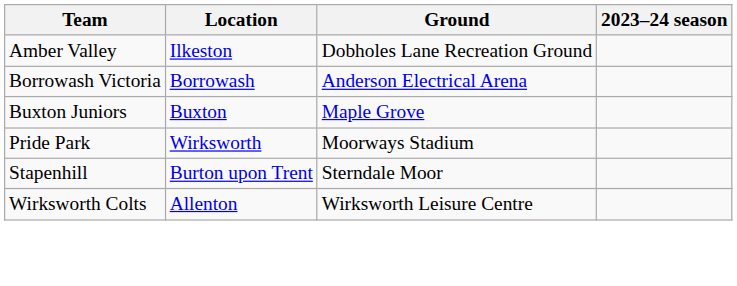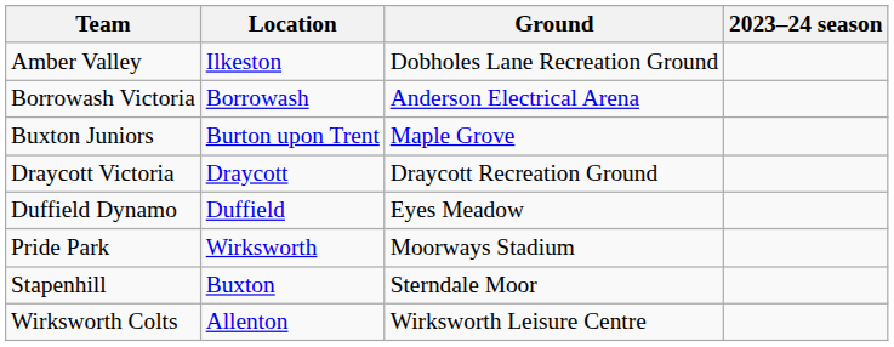 <table class="wikitable sortable">
 <tr>
 <th>Team</th>
 <th>Location</th>
 <th>Ground</th>
 <th data-sort-type="number">2023–24 season</th>
 </tr>
 <tr>
 <td>Amber Valley</td>
 <td><a href='#'>Ilkeston</a></td>
 <td>Dobholes Lane Recreation Ground</td>
 <td style="text-align:center"></td>
 </tr>
 <tr>
 <td>Borrowash Victoria</td>
 <td><a href='#'>Borrowash</a></td>
 <td><a href='#'>Anderson Electrical Arena</a></td>
 <td style="text-align:center"></td>
 </tr>
 <tr>
 <td>Buxton Juniors</td>
-<td><a href='#'>Buxton</a></td>
+<td [Burton-on-Trent><a href='#'>Burton upon Trent</a></td>
 <td><a href='#'>Maple Grove</a></td>
+<td style="text-align:center"></td>
+</tr>
+<tr>
+<td>Draycott Victoria</td>
+<td><a href='#'>Draycott</a></td>
+<td>Draycott Recreation Ground</td>
+<td style="text-align:center"></td>
+</tr>
+<tr>
+<td>Duffield Dynamo</td>
+<td><a href='#'>Duffield</a></td>
+<td>Eyes Meadow</td>
 <td style="text-align:center"></td>
 </tr>
 <tr>
 <td>Pride Park</td>
 <td><a href='#'>Wirksworth</a></td>
 <td>Moorways Stadium</td>
 <td style="text-align:center"></td>
 </tr>
 <tr>
 <td>Stapenhill</td>
-<td [Burton-on-Trent><a href='#'>Burton upon Trent</a></td>
+<td><a href='#'>Buxton</a></td>
 <td>Sterndale Moor</td>
 <td style="text-align:center"></td>
 </tr>
 <tr>
 <td>Wirksworth Colts</td>
 <td><a href='#'>Allenton</a></td>
 <td>Wirksworth Leisure Centre</td>
 <td style="text-align:center"></td>
 </tr>
 </table>
